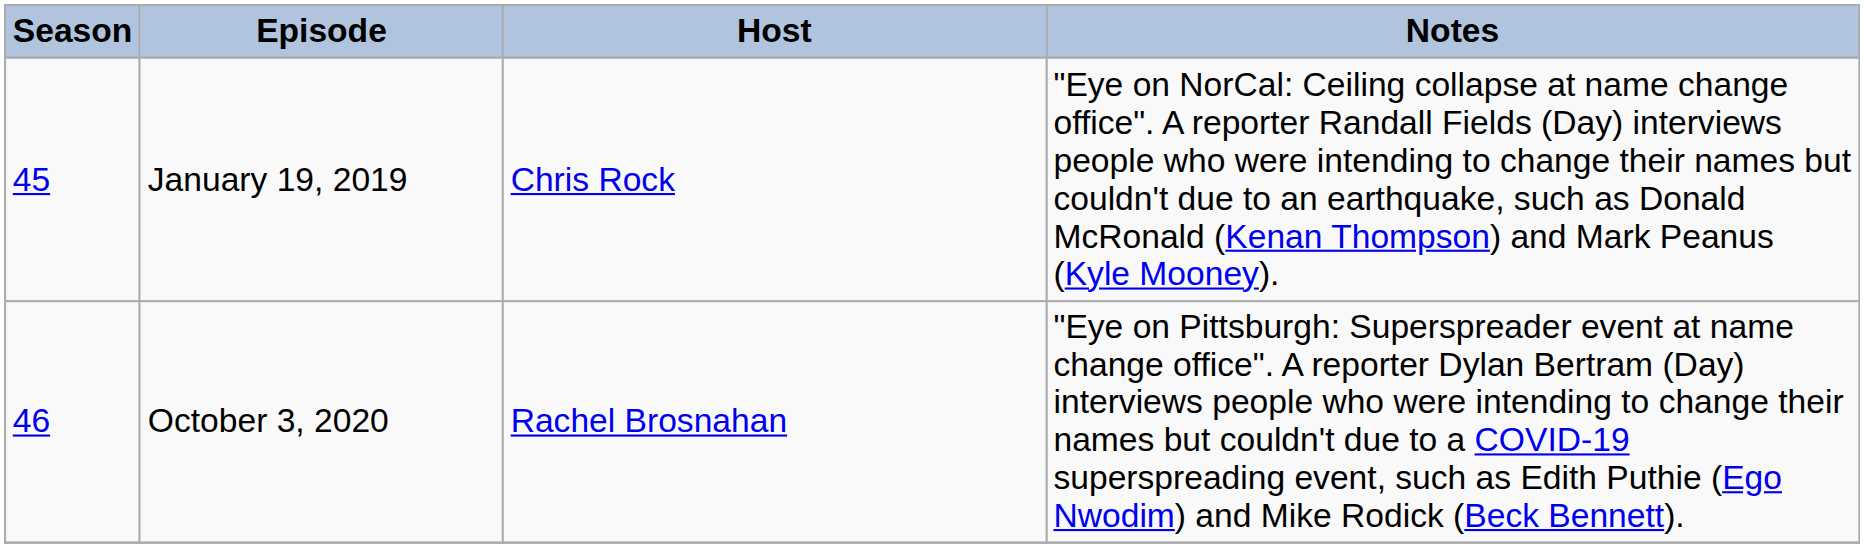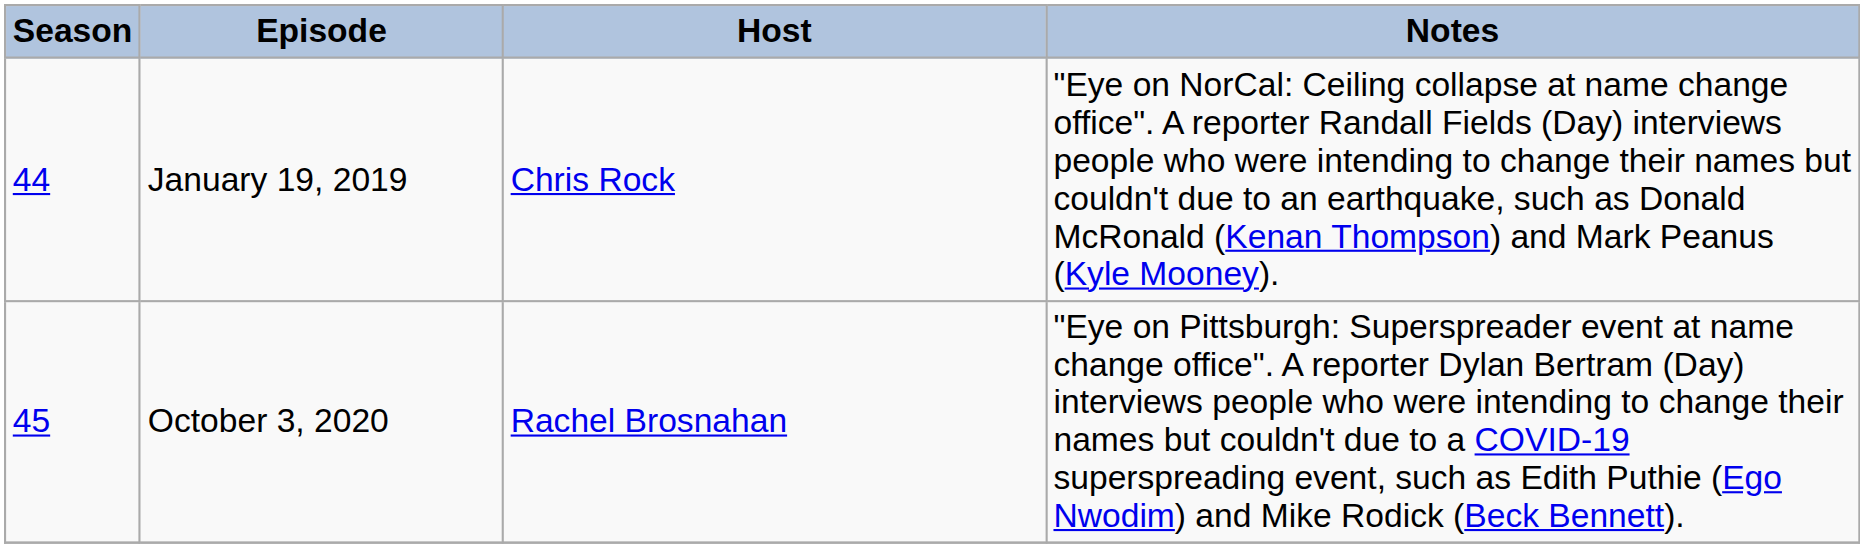 <table class="wikitable" style="width:100%;">
 <tr>
 <th style="background:#B0C4DE;" width="5%">Season</th>
 <th style="background:#B0C4DE;" width="20%">Episode</th>
 <th style="background:#B0C4DE;" width="30%">Host</th>
 <th style="background:#B0C4DE;" width="45%">Notes</th>
 </tr>
 <tr>
-<td><a href='#'>45</a></td>
+<td><a href='#'>44</a></td>
 <td>January 19, 2019</td>
 <td><a href='#'>Chris Rock</a></td>
 <td>"Eye on NorCal: Ceiling collapse at name change office". A reporter Randall Fields (Day) interviews people who were intending to change their names but couldn't due to an earthquake, such as Donald McRonald (<a href='#'>Kenan Thompson</a>) and Mark Peanus (<a href='#'>Kyle Mooney</a>).</td>
 </tr>
 <tr>
-<td><a href='#'>46</a></td>
+<td><a href='#'>45</a></td>
 <td>October 3, 2020</td>
 <td><a href='#'>Rachel Brosnahan</a></td>
 <td>"Eye on Pittsburgh: Superspreader event at name change office". A reporter Dylan Bertram (Day) interviews people who were intending to change their names but couldn't due to a <a href='#'>COVID-19</a> superspreading event, such as Edith Puthie (<a href='#'>Ego Nwodim</a>) and Mike Rodick (<a href='#'>Beck Bennett</a>).</td>
 </tr>
 <tr>
 </tr>
 </table>
